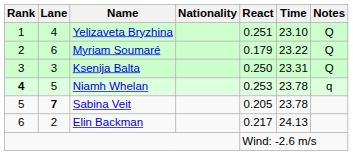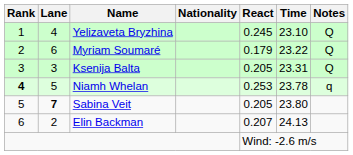 <table class="wikitable sortable" style="text-align:center">
 <tr>
 <th>Rank</th>
 <th>Lane</th>
 <th>Name</th>
 <th>Nationality</th>
 <th>React</th>
 <th>Time</th>
 <th>Notes</th>
 </tr>
 <tr bgcolor=ccffcc>
 <td>1</td>
 <td>4</td>
 <td align="left"><a href='#'>Yelizaveta Bryzhina</a></td>
 <td align=left></td>
-<td>0.251</td>
+<td>0.245</td>
 <td>23.10</td>
 <td>Q</td>
 </tr>
 <tr bgcolor=ccffcc>
 <td>2</td>
 <td>6</td>
 <td align="left"><a href='#'>Myriam Soumaré</a></td>
 <td align=left></td>
 <td>0.179</td>
 <td>23.22</td>
 <td>Q</td>
 </tr>
 <tr bgcolor=ccffcc>
 <td>3</td>
 <td>3</td>
 <td align="left"><a href='#'>Ksenija Balta</a></td>
 <td align=left></td>
-<td>0.250</td>
+<td>0.205</td>
 <td>23.31</td>
 <td>Q</td>
 </tr>
 <tr bgcolor=ddffdd>
 <td><strong>4</strong></td>
 <td>5</td>
 <td align="left"><a href='#'>Niamh Whelan</a></td>
 <td align=left></td>
 <td>0.253</td>
 <td>23.78</td>
 <td>q</td>
 </tr>
 <tr>
 <td>5</td>
 <td><strong>7</strong></td>
 <td align="left"><a href='#'>Sabina Veit</a></td>
 <td align=left></td>
 <td>0.205</td>
-<td>23.78</td>
+<td>23.80</td>
 <td></td>
 </tr>
 <tr>
 <td>6</td>
 <td>2</td>
 <td align="left"><a href='#'>Elin Backman</a></td>
 <td align=left></td>
-<td>0.217</td>
+<td>0.207</td>
 <td>24.13</td>
 <td></td>
 </tr>
 <tr>
 <td colspan=4></td>
 <td colspan=3 align=left>Wind: -2.6 m/s</td>
 </tr>
 </table>
